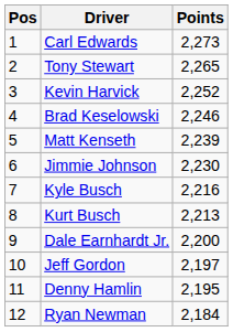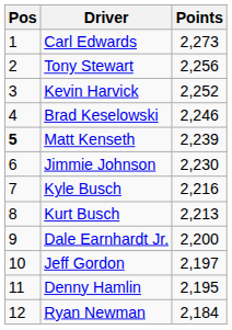 <table class="sortable wikitable " style="font-size: 95%;">
 <tr>
 <th>Pos</th>
 <th>Driver</th>
 <th>Points</th>
 </tr>
 <tr>
 <td>1</td>
 <td><a href='#'>Carl Edwards</a></td>
 <td style="text-align:center;">2,273</td>
 </tr>
 <tr>
 <td>2</td>
 <td><a href='#'>Tony Stewart</a></td>
-<td style="text-align:center;">2,265</td>
+<td style="text-align:center;">2,256</td>
 </tr>
 <tr>
 <td>3</td>
 <td><a href='#'>Kevin Harvick</a></td>
 <td style="text-align:center;">2,252</td>
 </tr>
 <tr>
 <td>4</td>
 <td><a href='#'>Brad Keselowski</a></td>
 <td style="text-align:center;">2,246</td>
 </tr>
 <tr>
-<td>5</td>
+<td><strong>5</strong></td>
 <td><a href='#'>Matt Kenseth</a></td>
 <td style="text-align:center;">2,239</td>
 </tr>
 <tr>
 <td>6</td>
 <td><a href='#'>Jimmie Johnson</a></td>
 <td style="text-align:center;">2,230</td>
 </tr>
 <tr>
 <td>7</td>
 <td><a href='#'>Kyle Busch</a></td>
 <td style="text-align:center;">2,216</td>
 </tr>
 <tr>
 <td>8</td>
 <td><a href='#'>Kurt Busch</a></td>
 <td style="text-align:center;">2,213</td>
 </tr>
 <tr>
 <td>9</td>
 <td><a href='#'>Dale Earnhardt Jr.</a></td>
 <td style="text-align:center;">2,200</td>
 </tr>
 <tr>
 <td>10</td>
 <td><a href='#'>Jeff Gordon</a></td>
 <td style="text-align:center;">2,197</td>
 </tr>
 <tr>
 <td>11</td>
 <td><a href='#'>Denny Hamlin</a></td>
 <td style="text-align:center;">2,195</td>
 </tr>
 <tr>
 <td>12</td>
 <td><a href='#'>Ryan Newman</a></td>
 <td style="text-align:center;">2,184</td>
 </tr>
 </table>
